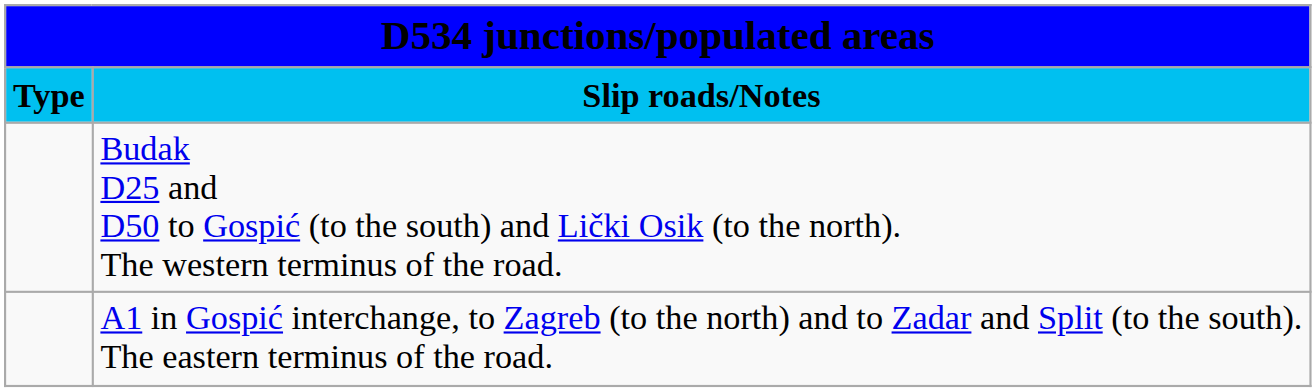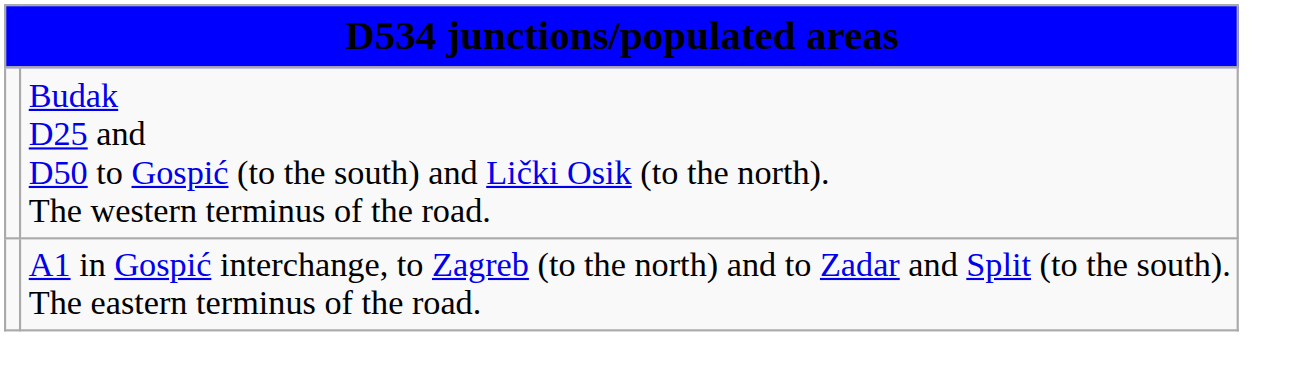 <table class="wikitable">
 <tr>
 <td colspan=2 bgcolor=blue align=center style=margin-top:15><span><big><strong>D534 junctions/populated areas</strong></big></span></td>
-</tr>
-<tr>
-<td align=center bgcolor=00c0f0><strong>Type</strong></td>
-<td align=center bgcolor=00c0f0><strong>Slip roads/Notes</strong></td>
 </tr>
 <tr>
 <td></td>
 <td><a href='#'>Budak</a><br> <a href='#'>D25</a> and<br> <a href='#'>D50</a>  to <a href='#'>Gospić</a> (to the south) and <a href='#'>Lički Osik</a> (to the north).<br>The western terminus of the road.</td>
 </tr>
 <tr>
 <td></td>
 <td> <a href='#'>A1</a> in <a href='#'>Gospić</a> interchange, to <a href='#'>Zagreb</a> (to the north) and to <a href='#'>Zadar</a> and <a href='#'>Split</a> (to the south).<br>The eastern terminus of the road.</td>
 </tr>
 </table>
